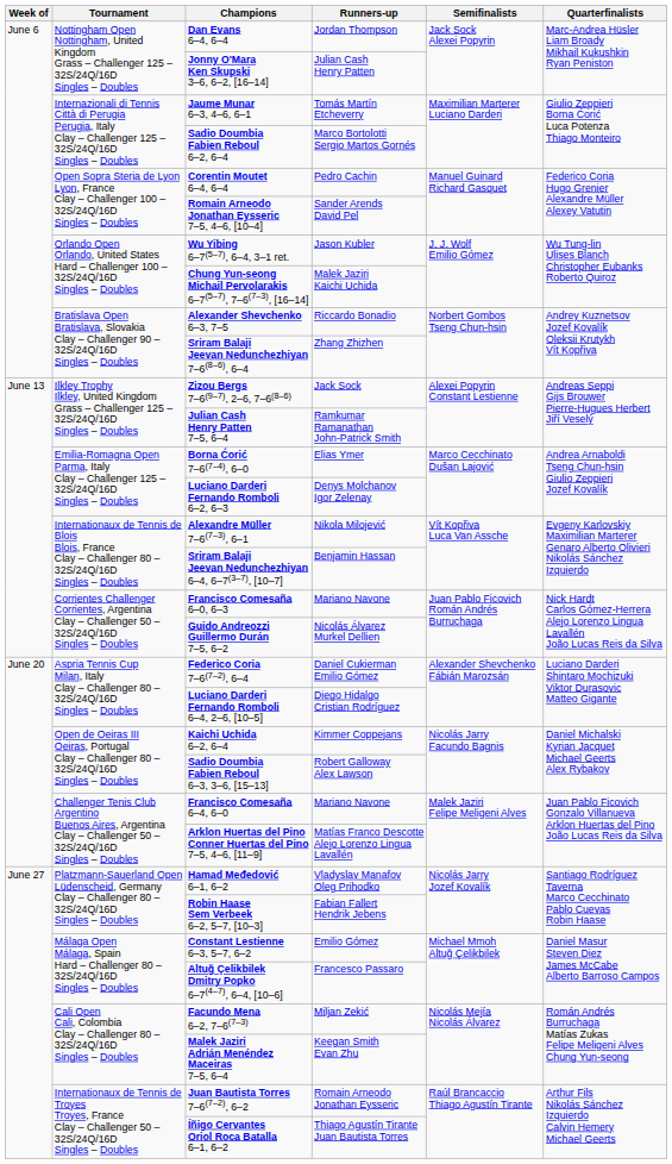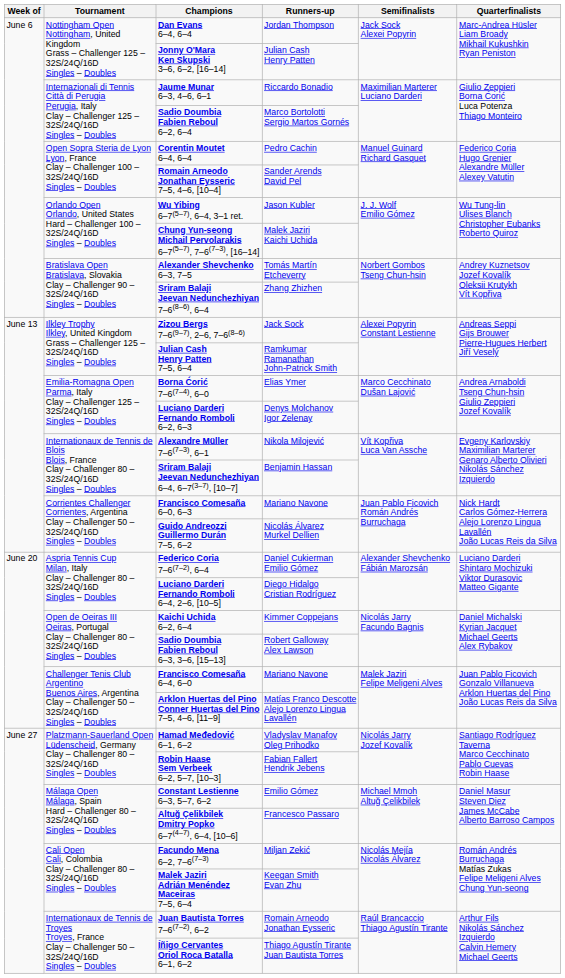 <table class="wikitable" style="font-size:85%;">
 <tr>
 <th width=75>Week of</th>
 <th width=250>Tournament</th>
 <th width=210>Champions</th>
 <th width=210>Runners-up</th>
 <th width=210>Semifinalists</th>
 <th width=210>Quarterfinalists</th>
 </tr>
 <tr valign=top>
 <td rowspan=10>June 6</td>
 <td rowspan=2><a href='#'>Nottingham Open</a><br><a href='#'>Nottingham</a>, United Kingdom <br> Grass – Challenger 125 – 32S/24Q/16D<br><a href='#'>Singles</a> – <a href='#'>Doubles</a></td>
 <td> <strong><a href='#'>Dan Evans</a></strong><br>6–4, 6–4</td>
 <td> <a href='#'>Jordan Thompson</a></td>
 <td rowspan=2> <a href='#'>Jack Sock</a> <br>  <a href='#'>Alexei Popyrin</a></td>
 <td rowspan=2> <a href='#'>Marc-Andrea Hüsler</a> <br> <a href='#'>Liam Broady</a> <br> <a href='#'>Mikhail Kukushkin</a> <br>  <a href='#'>Ryan Peniston</a></td>
 </tr>
 <tr valign=top>
 <td> <strong><a href='#'>Jonny O'Mara</a></strong><br> <strong><a href='#'>Ken Skupski</a></strong><br>3–6, 6–2, [16–14]</td>
 <td> <a href='#'>Julian Cash</a><br> <a href='#'>Henry Patten</a></td>
 </tr>
 <tr valign=top>
 <td rowspan=2><a href='#'>Internazionali di Tennis Città di Perugia</a><br><a href='#'>Perugia</a>, Italy <br> Clay – Challenger 125 – 32S/24Q/16D<br><a href='#'>Singles</a> – <a href='#'>Doubles</a></td>
 <td> <strong><a href='#'>Jaume Munar</a></strong><br>6–3, 4–6, 6–1</td>
-<td> <a href='#'>Tomás Martín Etcheverry</a></td>
+<td> <a href='#'>Riccardo Bonadio</a></td>
 <td rowspan=2> <a href='#'>Maximilian Marterer</a> <br>  <a href='#'>Luciano Darderi</a></td>
 <td rowspan=2> <a href='#'>Giulio Zeppieri</a> <br> <a href='#'>Borna Ćorić</a> <br> Luca Potenza <br>  <a href='#'>Thiago Monteiro</a></td>
 </tr>
 <tr valign=top>
 <td> <strong><a href='#'>Sadio Doumbia</a></strong><br> <strong><a href='#'>Fabien Reboul</a></strong><br>6–2, 6–4</td>
 <td> <a href='#'>Marco Bortolotti</a><br> <a href='#'>Sergio Martos Gornés</a></td>
 </tr>
 <tr valign=top>
 <td rowspan=2><a href='#'>Open Sopra Steria de Lyon</a><br><a href='#'>Lyon</a>, France <br> Clay – Challenger 100 – 32S/24Q/16D<br><a href='#'>Singles</a> – <a href='#'>Doubles</a></td>
 <td> <strong><a href='#'>Corentin Moutet</a></strong><br>6–4, 6–4</td>
 <td> <a href='#'>Pedro Cachin</a></td>
 <td rowspan=2> <a href='#'>Manuel Guinard</a> <br>  <a href='#'>Richard Gasquet</a></td>
 <td rowspan=2> <a href='#'>Federico Coria</a> <br> <a href='#'>Hugo Grenier</a> <br> <a href='#'>Alexandre Müller</a> <br>  <a href='#'>Alexey Vatutin</a></td>
 </tr>
 <tr valign=top>
 <td> <strong><a href='#'>Romain Arneodo</a></strong><br> <strong><a href='#'>Jonathan Eysseric</a></strong><br>7–5, 4–6, [10–4]</td>
 <td> <a href='#'>Sander Arends</a><br> <a href='#'>David Pel</a></td>
 </tr>
 <tr valign=top>
 <td rowspan=2><a href='#'>Orlando Open</a><br><a href='#'>Orlando</a>, United States <br> Hard – Challenger 100 – 32S/24Q/16D<br><a href='#'>Singles</a> – <a href='#'>Doubles</a></td>
 <td> <strong><a href='#'>Wu Yibing</a></strong><br>6–7<sup>(5–7)</sup>, 6–4, 3–1 ret.</td>
 <td> <a href='#'>Jason Kubler</a></td>
 <td rowspan=2> <a href='#'>J. J. Wolf</a> <br>  <a href='#'>Emilio Gómez</a></td>
 <td rowspan=2> <a href='#'>Wu Tung-lin</a> <br> <a href='#'>Ulises Blanch</a> <br> <a href='#'>Christopher Eubanks</a> <br>  <a href='#'>Roberto Quiroz</a></td>
 </tr>
 <tr valign=top>
 <td> <strong><a href='#'>Chung Yun-seong</a></strong><br> <strong><a href='#'>Michail Pervolarakis</a></strong><br>6–7<sup>(5–7)</sup>, 7–6<sup>(7–3)</sup>, [16–14]</td>
 <td> <a href='#'>Malek Jaziri</a><br> <a href='#'>Kaichi Uchida</a></td>
 </tr>
 <tr valign=top>
 <td rowspan=2><a href='#'>Bratislava Open</a><br><a href='#'>Bratislava</a>, Slovakia <br> Clay – Challenger 90 – 32S/24Q/16D<br><a href='#'>Singles</a> – <a href='#'>Doubles</a></td>
 <td> <strong><a href='#'>Alexander Shevchenko</a></strong><br>6–3, 7–5</td>
-<td> <a href='#'>Riccardo Bonadio</a></td>
+<td> <a href='#'>Tomás Martín Etcheverry</a></td>
 <td rowspan=2> <a href='#'>Norbert Gombos</a> <br>  <a href='#'>Tseng Chun-hsin</a></td>
 <td rowspan=2> <a href='#'>Andrey Kuznetsov</a> <br>  <a href='#'>Jozef Kovalík</a> <br> <a href='#'>Oleksii Krutykh</a> <br>  <a href='#'>Vít Kopřiva</a></td>
 </tr>
 <tr valign=top>
 <td> <strong><a href='#'>Sriram Balaji</a></strong><br> <strong><a href='#'>Jeevan Nedunchezhiyan</a></strong><br>7–6<sup>(8–6)</sup>, 6–4</td>
 <td> <a href='#'>Zhang Zhizhen</a></td>
 </tr>
 <tr valign=top>
 <td rowspan=8>June 13</td>
 <td rowspan=2><a href='#'>Ilkley Trophy</a><br><a href='#'>Ilkley</a>, United Kingdom <br> Grass – Challenger 125 – 32S/24Q/16D<br><a href='#'>Singles</a> – <a href='#'>Doubles</a></td>
 <td> <strong><a href='#'>Zizou Bergs</a></strong><br>7–6<sup>(9–7)</sup>, 2–6, 7–6<sup>(8–6)</sup></td>
 <td> <a href='#'>Jack Sock</a></td>
 <td rowspan=2> <a href='#'>Alexei Popyrin</a> <br>  <a href='#'>Constant Lestienne</a></td>
 <td rowspan=2> <a href='#'>Andreas Seppi</a> <br> <a href='#'>Gijs Brouwer</a> <br> <a href='#'>Pierre-Hugues Herbert</a> <br>  <a href='#'>Jiří Veselý</a></td>
 </tr>
 <tr valign=top>
 <td> <strong><a href='#'>Julian Cash</a></strong><br> <strong><a href='#'>Henry Patten</a></strong><br>7–5, 6–4</td>
 <td> <a href='#'>Ramkumar Ramanathan</a><br> <a href='#'>John-Patrick Smith</a></td>
 </tr>
 <tr valign=top>
 <td rowspan=2><a href='#'>Emilia-Romagna Open</a><br><a href='#'>Parma</a>, Italy <br> Clay – Challenger 125 – 32S/24Q/16D<br><a href='#'>Singles</a> – <a href='#'>Doubles</a></td>
 <td> <strong><a href='#'>Borna Ćorić</a></strong><br>7–6<sup>(7–4)</sup>, 6–0</td>
 <td> <a href='#'>Elias Ymer</a></td>
 <td rowspan=2> <a href='#'>Marco Cecchinato</a> <br>  <a href='#'>Dušan Lajović</a></td>
 <td rowspan=2> <a href='#'>Andrea Arnaboldi</a> <br> <a href='#'>Tseng Chun-hsin</a> <br> <a href='#'>Giulio Zeppieri</a> <br>  <a href='#'>Jozef Kovalík</a></td>
 </tr>
 <tr valign=top>
 <td> <strong><a href='#'>Luciano Darderi</a></strong><br> <strong><a href='#'>Fernando Romboli</a></strong><br>6–2, 6–3</td>
 <td> <a href='#'>Denys Molchanov</a><br> <a href='#'>Igor Zelenay</a></td>
 </tr>
 <tr valign=top>
 <td rowspan=2><a href='#'>Internationaux de Tennis de Blois</a><br><a href='#'>Blois</a>, France <br> Clay – Challenger 80 – 32S/24Q/16D<br><a href='#'>Singles</a> – <a href='#'>Doubles</a></td>
 <td> <strong><a href='#'>Alexandre Müller</a></strong><br>7–6<sup>(7–3)</sup>, 6–1</td>
 <td> <a href='#'>Nikola Milojević</a></td>
 <td rowspan=2> <a href='#'>Vít Kopřiva</a> <br>  <a href='#'>Luca Van Assche</a></td>
 <td rowspan=2> <a href='#'>Evgeny Karlovskiy</a> <br> <a href='#'>Maximilian Marterer</a><br> <a href='#'>Genaro Alberto Olivieri</a> <br>  <a href='#'>Nikolás Sánchez Izquierdo</a></td>
 </tr>
 <tr valign=top>
 <td> <strong><a href='#'>Sriram Balaji</a></strong><br> <strong><a href='#'>Jeevan Nedunchezhiyan</a></strong><br>6–4, 6–7<sup>(3–7)</sup>, [10–7]</td>
 <td> <a href='#'>Benjamin Hassan</a></td>
 </tr>
 <tr valign=top>
 <td rowspan=2><a href='#'>Corrientes Challenger</a><br><a href='#'>Corrientes</a>, Argentina <br> Clay – Challenger 50 – 32S/24Q/16D<br><a href='#'>Singles</a> – <a href='#'>Doubles</a></td>
 <td> <strong><a href='#'>Francisco Comesaña</a></strong><br>6–0, 6–3</td>
 <td> <a href='#'>Mariano Navone</a></td>
 <td rowspan=2> <a href='#'>Juan Pablo Ficovich</a> <br>  <a href='#'>Román Andrés Burruchaga</a></td>
 <td rowspan=2> <a href='#'>Nick Hardt</a> <br> <a href='#'>Carlos Gómez-Herrera</a> <br> <a href='#'>Alejo Lorenzo Lingua Lavallén</a> <br>  <a href='#'>João Lucas Reis da Silva</a></td>
 </tr>
 <tr valign=top>
 <td> <strong><a href='#'>Guido Andreozzi</a></strong><br> <strong><a href='#'>Guillermo Durán</a></strong><br>7–5, 6–2</td>
 <td> <a href='#'>Nicolás Álvarez</a><br> <a href='#'>Murkel Dellien</a></td>
 </tr>
 <tr valign=top>
 <td rowspan=6>June 20</td>
 <td rowspan=2><a href='#'>Aspria Tennis Cup</a><br><a href='#'>Milan</a>, Italy <br> Clay – Challenger 80 – 32S/24Q/16D<br><a href='#'>Singles</a> – <a href='#'>Doubles</a></td>
 <td> <strong><a href='#'>Federico Coria</a></strong><br>7–6<sup>(7–2)</sup>, 6–4</td>
 <td> <a href='#'>Daniel Cukierman</a><br> <a href='#'>Emilio Gómez</a></td>
 <td rowspan=2> <a href='#'>Alexander Shevchenko</a> <br>  <a href='#'>Fábián Marozsán</a></td>
 <td rowspan=2> <a href='#'>Luciano Darderi</a> <br> <a href='#'>Shintaro Mochizuki</a> <br> <a href='#'>Viktor Durasovic</a> <br>  <a href='#'>Matteo Gigante</a></td>
 </tr>
 <tr valign=top>
 <td> <strong><a href='#'>Luciano Darderi</a></strong><br> <strong><a href='#'>Fernando Romboli</a></strong><br>6–4, 2–6, [10–5]</td>
 <td> <a href='#'>Diego Hidalgo</a><br> <a href='#'>Cristian Rodríguez</a></td>
 </tr>
 <tr valign=top>
 <td rowspan=2><a href='#'>Open de Oeiras III</a><br><a href='#'>Oeiras</a>, Portugal <br> Clay – Challenger 80 – 32S/24Q/16D<br><a href='#'>Singles</a> – <a href='#'>Doubles</a></td>
 <td> <strong><a href='#'>Kaichi Uchida</a></strong><br>6–2, 6–4</td>
 <td> <a href='#'>Kimmer Coppejans</a></td>
 <td rowspan=2> <a href='#'>Nicolás Jarry</a> <br>  <a href='#'>Facundo Bagnis</a></td>
 <td rowspan=2> <a href='#'>Daniel Michalski</a> <br> <a href='#'>Kyrian Jacquet</a> <br> <a href='#'>Michael Geerts</a> <br>  <a href='#'>Alex Rybakov</a></td>
 </tr>
 <tr valign=top>
 <td> <strong><a href='#'>Sadio Doumbia</a></strong><br> <strong><a href='#'>Fabien Reboul</a></strong><br>6–3, 3–6, [15–13]</td>
 <td> <a href='#'>Robert Galloway</a><br> <a href='#'>Alex Lawson</a></td>
 </tr>
 <tr valign=top>
 <td rowspan=2><a href='#'>Challenger Tenis Club Argentino</a><br><a href='#'>Buenos Aires</a>, Argentina <br> Clay – Challenger 50 – 32S/24Q/16D<br><a href='#'>Singles</a> – <a href='#'>Doubles</a></td>
 <td> <strong><a href='#'>Francisco Comesaña</a></strong><br>6–4, 6–0</td>
 <td> <a href='#'>Mariano Navone</a></td>
 <td rowspan=2> <a href='#'>Malek Jaziri</a> <br>  <a href='#'>Felipe Meligeni Alves</a></td>
 <td rowspan=2> <a href='#'>Juan Pablo Ficovich</a> <br> <a href='#'>Gonzalo Villanueva</a> <br> <a href='#'>Arklon Huertas del Pino</a> <br>  <a href='#'>João Lucas Reis da Silva</a></td>
 </tr>
 <tr valign=top>
 <td> <strong><a href='#'>Arklon Huertas del Pino</a></strong><br> <strong><a href='#'>Conner Huertas del Pino</a></strong><br>7–5, 4–6, [11–9]</td>
 <td> <a href='#'>Matías Franco Descotte</a><br> <a href='#'>Alejo Lorenzo Lingua Lavallén</a></td>
 </tr>
 <tr valign=top>
 <td rowspan=8>June 27</td>
 <td rowspan=2><a href='#'>Platzmann-Sauerland Open</a><br><a href='#'>Lüdenscheid</a>, Germany <br> Clay – Challenger 80 – 32S/24Q/16D<br><a href='#'>Singles</a> – <a href='#'>Doubles</a></td>
 <td> <strong><a href='#'>Hamad Međedović</a></strong><br>6–1, 6–2</td>
 <td> <a href='#'>Vladyslav Manafov</a><br> <a href='#'>Oleg Prihodko</a></td>
 <td rowspan=2> <a href='#'>Nicolás Jarry</a> <br>  <a href='#'>Jozef Kovalík</a></td>
 <td rowspan=2> <a href='#'>Santiago Rodríguez Taverna</a> <br> <a href='#'>Marco Cecchinato</a> <br> <a href='#'>Pablo Cuevas</a> <br>  <a href='#'>Robin Haase</a></td>
 </tr>
 <tr valign=top>
 <td> <strong><a href='#'>Robin Haase</a></strong><br> <strong><a href='#'>Sem Verbeek</a></strong><br>6–2, 5–7, [10–3]</td>
 <td> <a href='#'>Fabian Fallert</a><br> <a href='#'>Hendrik Jebens</a></td>
 </tr>
 <tr valign=top>
 <td rowspan=2><a href='#'>Málaga Open</a><br><a href='#'>Málaga</a>, Spain <br> Hard – Challenger 80 – 32S/24Q/16D<br><a href='#'>Singles</a> – <a href='#'>Doubles</a></td>
 <td> <strong><a href='#'>Constant Lestienne</a></strong><br>6–3, 5–7, 6–2</td>
 <td> <a href='#'>Emilio Gómez</a></td>
 <td rowspan=2> <a href='#'>Michael Mmoh</a> <br>  <a href='#'>Altuğ Çelikbilek</a></td>
 <td rowspan=2> <a href='#'>Daniel Masur</a> <br> <a href='#'>Steven Diez</a> <br>  <a href='#'>James McCabe</a> <br>  <a href='#'>Alberto Barroso Campos</a></td>
 </tr>
 <tr valign=top>
 <td> <strong><a href='#'>Altuğ Çelikbilek</a></strong><br> <strong><a href='#'>Dmitry Popko</a></strong><br>6–7<sup>(4–7)</sup>, 6–4, [10–6]</td>
 <td> <a href='#'>Francesco Passaro</a></td>
 </tr>
 <tr valign=top>
 <td rowspan=2><a href='#'>Cali Open</a><br><a href='#'>Cali</a>, Colombia <br> Clay – Challenger 80 – 32S/24Q/16D<br><a href='#'>Singles</a> – <a href='#'>Doubles</a></td>
 <td> <strong><a href='#'>Facundo Mena</a></strong><br>6–2, 7–6<sup>(7–3)</sup></td>
 <td> <a href='#'>Miljan Zekić</a></td>
 <td rowspan=2> <a href='#'>Nicolás Mejía</a> <br>  <a href='#'>Nicolás Álvarez</a></td>
 <td rowspan=2> <a href='#'>Román Andrés Burruchaga</a> <br> Matías Zukas <br> <a href='#'>Felipe Meligeni Alves</a> <br>  <a href='#'>Chung Yun-seong</a></td>
 </tr>
 <tr valign=top>
 <td> <strong><a href='#'>Malek Jaziri</a></strong><br> <strong><a href='#'>Adrián Menéndez Maceiras</a></strong><br>7–5, 6–4</td>
 <td> <a href='#'>Keegan Smith</a><br> <a href='#'>Evan Zhu</a></td>
 </tr>
 <tr valign=top>
 <td rowspan=2><a href='#'>Internationaux de Tennis de Troyes</a><br><a href='#'>Troyes</a>, France <br> Clay – Challenger 50 – 32S/24Q/16D<br><a href='#'>Singles</a> – <a href='#'>Doubles</a></td>
 <td> <strong><a href='#'>Juan Bautista Torres</a></strong><br>7–6<sup>(7–2)</sup>, 6–2</td>
 <td> <a href='#'>Romain Arneodo</a><br> <a href='#'>Jonathan Eysseric</a></td>
 <td rowspan=2> <a href='#'>Raúl Brancaccio</a> <br>  <a href='#'>Thiago Agustín Tirante</a></td>
 <td rowspan=2> <a href='#'>Arthur Fils</a> <br> <a href='#'>Nikolás Sánchez Izquierdo</a> <br> <a href='#'>Calvin Hemery</a> <br>  <a href='#'>Michael Geerts</a></td>
 </tr>
 <tr valign=top>
 <td> <strong><a href='#'>Íñigo Cervantes</a></strong><br> <strong><a href='#'>Oriol Roca Batalla</a></strong><br>6–1, 6–2</td>
 <td> <a href='#'>Thiago Agustín Tirante</a><br> <a href='#'>Juan Bautista Torres</a></td>
 </tr>
 </table>
